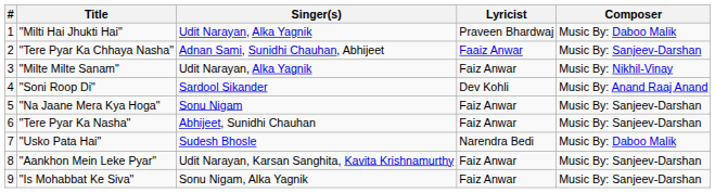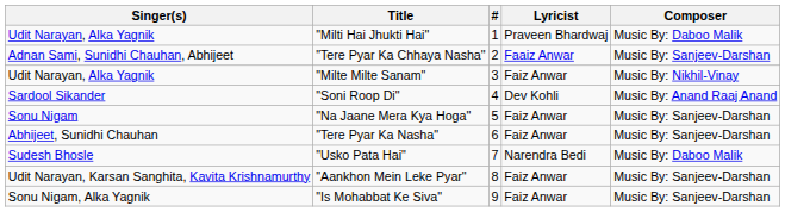 <table class="wikitable" style="font-size:95%;">
 <tr>
+<th>Singer(s)</th>
+<th>Title</th>
 <th>#</th>
-<th>Title</th>
-<th>Singer(s)</th>
 <th>Lyricist</th>
 <th>Composer</th>
 </tr>
 <tr>
+<td><a href='#'>Udit Narayan</a>, <a href='#'>Alka Yagnik</a></td>
+<td>"Milti Hai Jhukti Hai"</td>
 <td>1</td>
-<td>"Milti Hai Jhukti Hai"</td>
-<td><a href='#'>Udit Narayan</a>, <a href='#'>Alka Yagnik</a></td>
 <td>Praveen Bhardwaj</td>
 <td>Music By: <a href='#'>Daboo Malik</a></td>
 </tr>
 <tr>
+<td><a href='#'>Adnan Sami</a>, <a href='#'>Sunidhi Chauhan</a>, Abhijeet</td>
+<td>"Tere Pyar Ka Chhaya Nasha"</td>
 <td>2</td>
-<td>"Tere Pyar Ka Chhaya Nasha"</td>
-<td><a href='#'>Adnan Sami</a>, <a href='#'>Sunidhi Chauhan</a>, Abhijeet</td>
 <td><a href='#'>Faaiz Anwar</a></td>
 <td>Music By: <a href='#'>Sanjeev-Darshan</a></td>
 </tr>
 <tr>
+<td>Udit Narayan, <a href='#'>Alka Yagnik</a></td>
+<td>"Milte Milte Sanam"</td>
 <td>3</td>
-<td>"Milte Milte Sanam"</td>
-<td>Udit Narayan, <a href='#'>Alka Yagnik</a></td>
 <td>Faiz Anwar</td>
 <td>Music By: <a href='#'>Nikhil-Vinay</a></td>
 </tr>
 <tr>
+<td><a href='#'>Sardool Sikander</a></td>
+<td>"Soni Roop Di"</td>
 <td>4</td>
-<td>"Soni Roop Di"</td>
-<td><a href='#'>Sardool Sikander</a></td>
 <td>Dev Kohli</td>
 <td>Music By: <a href='#'>Anand Raaj Anand</a></td>
 </tr>
 <tr>
+<td><a href='#'>Sonu Nigam</a></td>
+<td>"Na Jaane Mera Kya Hoga"</td>
 <td>5</td>
-<td>"Na Jaane Mera Kya Hoga"</td>
-<td><a href='#'>Sonu Nigam</a></td>
 <td>Faiz Anwar</td>
 <td>Music By: Sanjeev-Darshan</td>
 </tr>
 <tr>
+<td><a href='#'>Abhijeet</a>, Sunidhi Chauhan</td>
+<td>"Tere Pyar Ka Nasha"</td>
 <td>6</td>
-<td>"Tere Pyar Ka Nasha"</td>
-<td><a href='#'>Abhijeet</a>, Sunidhi Chauhan</td>
 <td>Faiz Anwar</td>
 <td>Music By: Sanjeev-Darshan</td>
 </tr>
 <tr>
+<td><a href='#'>Sudesh Bhosle</a></td>
+<td>"Usko Pata Hai"</td>
 <td>7</td>
-<td>"Usko Pata Hai"</td>
-<td><a href='#'>Sudesh Bhosle</a></td>
 <td>Narendra Bedi</td>
 <td>Music By: <a href='#'>Daboo Malik</a></td>
 </tr>
 <tr>
+<td>Udit Narayan, Karsan Sanghita, <a href='#'>Kavita Krishnamurthy</a></td>
+<td>"Aankhon Mein Leke Pyar"</td>
 <td>8</td>
-<td>"Aankhon Mein Leke Pyar"</td>
-<td>Udit Narayan, Karsan Sanghita, <a href='#'>Kavita Krishnamurthy</a></td>
 <td>Faiz Anwar</td>
 <td>Music By: Sanjeev-Darshan</td>
 </tr>
 <tr>
+<td>Sonu Nigam, Alka Yagnik</td>
+<td>"Is Mohabbat Ke Siva"</td>
 <td>9</td>
-<td>"Is Mohabbat Ke Siva"</td>
-<td>Sonu Nigam, Alka Yagnik</td>
 <td>Faiz Anwar</td>
 <td>Music By: Sanjeev-Darshan</td>
 </tr>
 </table>
